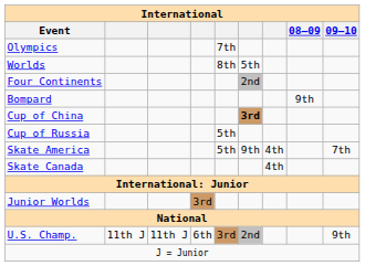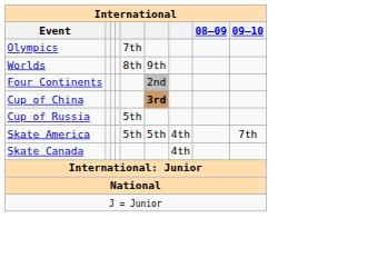 <table class="wikitable" style="text-align:center">
 <tr>
 <th colspan="9" style="background-color: #ffdead; " align="center">International</th>
 </tr>
 <tr>
 <th>Event</th>
 <th></th>
 <th></th>
 <th></th>
 <th></th>
 <th></th>
 <th></th>
 <th><a href='#'>08–09</a></th>
 <th><a href='#'>09–10</a></th>
 </tr>
 <tr>
 <td align=left><a href='#'>Olympics</a></td>
 <td></td>
 <td></td>
 <td></td>
 <td>7th</td>
 <td></td>
 <td></td>
 <td></td>
 <td></td>
 </tr>
 <tr>
 <td align=left><a href='#'>Worlds</a></td>
 <td></td>
 <td></td>
 <td></td>
 <td>8th</td>
-<td>5th</td>
+<td>9th</td>
 <td></td>
 <td></td>
 <td></td>
 </tr>
 <tr>
 <td align=left><a href='#'>Four Continents</a></td>
 <td></td>
 <td></td>
 <td></td>
 <td></td>
 <td bgcolor=silver>2nd</td>
 <td></td>
 <td></td>
-<td></td>
-</tr>
-<tr>
-<td align=left> <a href='#'>Bompard</a></td>
-<td></td>
-<td></td>
-<td></td>
-<td></td>
-<td></td>
-<td></td>
-<td>9th</td>
 <td></td>
 </tr>
 <tr>
 <td align=left> <a href='#'>Cup of China</a></td>
 <td></td>
 <td></td>
 <td></td>
 <td></td>
 <td bgcolor=cc9966><strong>3rd</strong></td>
 <td></td>
 <td></td>
 <td></td>
 </tr>
 <tr>
 <td align=left> <a href='#'>Cup of Russia</a></td>
 <td></td>
 <td></td>
 <td></td>
 <td>5th</td>
 <td></td>
 <td></td>
 <td></td>
 <td></td>
 </tr>
 <tr>
 <td align=left> <a href='#'>Skate America</a></td>
 <td></td>
 <td></td>
 <td></td>
 <td>5th</td>
-<td>9th</td>
+<td>5th</td>
 <td>4th</td>
 <td></td>
 <td>7th</td>
 </tr>
 <tr>
 <td align=left> <a href='#'>Skate Canada</a></td>
 <td></td>
 <td></td>
 <td></td>
 <td></td>
 <td></td>
 <td>4th</td>
 <td></td>
 <td></td>
 </tr>
 <tr>
 <th colspan="9" style="background-color: #ffdead; " align="center">International: Junior</th>
 </tr>
 <tr>
-<td align=left><a href='#'>Junior Worlds</a></td>
-<td></td>
-<td></td>
-<td style="background:#cc9966;">3rd</td>
-<td></td>
-<td></td>
-<td></td>
-<td></td>
-<td></td>
-</tr>
-<tr>
 <th colspan="9" style="background-color: #ffdead; " align="center">National</th>
-</tr>
-<tr>
-<td align=left><a href='#'>U.S. Champ.</a></td>
-<td>11th J</td>
-<td>11th J</td>
-<td>6th</td>
-<td bgcolor=cc9966>3rd</td>
-<td bgcolor=silver>2nd</td>
-<td></td>
-<td></td>
-<td>9th</td>
 </tr>
 <tr>
 <td colspan="9" align="center"><small>J = Junior </small></td>
 </tr>
 </table>
